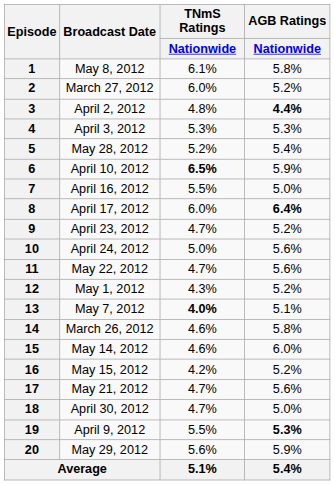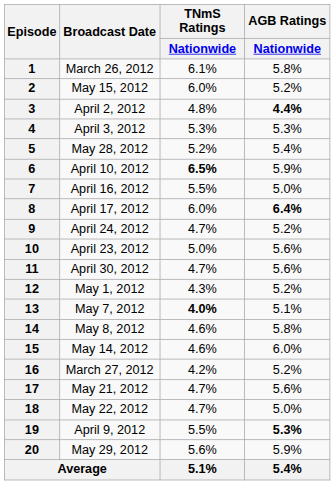 <table class="wikitable" style="text-align:center">
 <tr>
 <th rowspan="2" style="width:40px;">Episode</th>
 <th rowspan="2" style="width:120px;">Broadcast Date</th>
 <th>TNmS Ratings</th>
 <th>AGB Ratings</th>
 </tr>
 <tr>
 <th width=100><a href='#'>Nationwide</a></th>
 <th width=100><a href='#'>Nationwide</a></th>
 </tr>
 <tr>
 <th>1</th>
-<td>May 8, 2012</td>
+<td>March 26, 2012</td>
 <td>6.1%</td>
 <td>5.8%</td>
 </tr>
 <tr>
 <th>2</th>
-<td>March 27, 2012</td>
+<td>May 15, 2012</td>
 <td>6.0%</td>
 <td>5.2%</td>
 </tr>
 <tr>
 <th>3</th>
 <td>April 2, 2012</td>
 <td>4.8%</td>
 <td><span><strong>4.4%</strong></span></td>
 </tr>
 <tr>
 <th>4</th>
 <td>April 3, 2012</td>
 <td>5.3%</td>
 <td>5.3%</td>
 </tr>
 <tr>
 <th>5</th>
 <td>May 28, 2012</td>
 <td>5.2%</td>
 <td>5.4%</td>
 </tr>
 <tr>
 <th>6</th>
 <td>April 10, 2012</td>
 <td><span><strong>6.5%</strong></span></td>
 <td>5.9%</td>
 </tr>
 <tr>
 <th>7</th>
 <td>April 16, 2012</td>
 <td>5.5%</td>
 <td>5.0%</td>
 </tr>
 <tr>
 <th>8</th>
 <td>April 17, 2012</td>
 <td>6.0%</td>
 <td><span><strong>6.4%</strong></span></td>
 </tr>
 <tr>
 <th>9</th>
-<td>April 23, 2012</td>
+<td>April 24, 2012</td>
 <td>4.7%</td>
 <td>5.2%</td>
 </tr>
 <tr>
 <th>10</th>
-<td>April 24, 2012</td>
+<td>April 23, 2012</td>
 <td>5.0%</td>
 <td>5.6%</td>
 </tr>
 <tr>
 <th>11</th>
-<td>May 22, 2012</td>
+<td>April 30, 2012</td>
 <td>4.7%</td>
 <td>5.6%</td>
 </tr>
 <tr>
 <th>12</th>
 <td>May 1, 2012</td>
 <td>4.3%</td>
 <td>5.2%</td>
 </tr>
 <tr>
 <th>13</th>
 <td>May 7, 2012</td>
 <td><span><strong>4.0%</strong></span></td>
 <td>5.1%</td>
 </tr>
 <tr>
 <th>14</th>
-<td>March 26, 2012</td>
+<td>May 8, 2012</td>
 <td>4.6%</td>
 <td>5.8%</td>
 </tr>
 <tr .>
 <th>15</th>
 <td>May 14, 2012</td>
 <td>4.6%</td>
 <td>6.0%</td>
 </tr>
 <tr>
 <th>16</th>
-<td>May 15, 2012</td>
+<td>March 27, 2012</td>
 <td>4.2%</td>
 <td>5.2%</td>
 </tr>
 <tr>
 <th>17</th>
 <td>May 21, 2012</td>
 <td>4.7%</td>
 <td>5.6%</td>
 </tr>
 <tr>
 <th>18</th>
-<td>April 30, 2012</td>
+<td>May 22, 2012</td>
 <td>4.7%</td>
 <td>5.0%</td>
 </tr>
 <tr>
 <th>19</th>
 <td>April 9, 2012</td>
 <td>5.5%</td>
 <td><strong>5.3%</strong></td>
 </tr>
 <tr>
 <th>20</th>
 <td>May 29, 2012</td>
 <td>5.6%</td>
 <td>5.9%</td>
 </tr>
 <tr>
 <th colspan=2>Average</th>
 <th><span><strong>5.1%</strong></span></th>
 <th><span><strong>5.4%</strong></span></th>
 </tr>
 </table>
